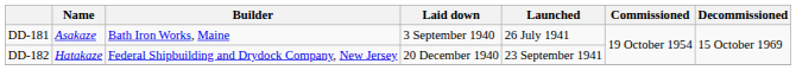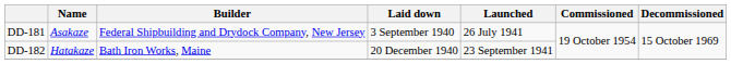 <table class="wikitable">
 <tr>
 <th></th>
 <th>Name</th>
 <th>Builder</th>
 <th>Laid down</th>
 <th>Launched</th>
 <th>Commissioned</th>
 <th>Decommissioned</th>
 </tr>
 <tr>
 <td>DD-181</td>
 <td><a href='#'><em>Asakaze</em></a></td>
-<td><a href='#'>Bath Iron Works</a>, <a href='#'>Maine</a></td>
+<td align="center"><a href='#'>Federal Shipbuilding and Drydock Company</a>, <a href='#'>New Jersey</a></td>
 <td>3 September 1940</td>
 <td>26 July 1941</td>
 <td rowspan="2">19 October 1954</td>
 <td rowspan="2">15 October 1969</td>
 </tr>
 <tr>
 <td>DD-182</td>
 <td><a href='#'><em>Hatakaze</em></a></td>
-<td align="center"><a href='#'>Federal Shipbuilding and Drydock Company</a>, <a href='#'>New Jersey</a></td>
+<td><a href='#'>Bath Iron Works</a>, <a href='#'>Maine</a></td>
 <td>20 December 1940</td>
 <td>23 September 1941</td>
 </tr>
 <tr>
 </tr>
 </table>
